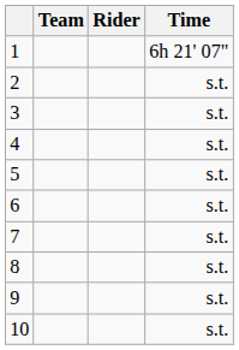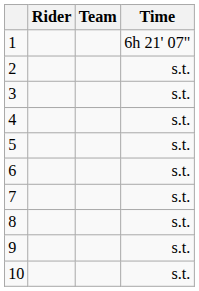 <table class=wikitable>
 <tr>
 <th></th>
+<th>Rider</th>
 <th>Team</th>
-<th>Rider</th>
 <th>Time</th>
 </tr>
 <tr>
 <td>1</td>
 <td></td>
 <td></td>
 <td align=right>6h 21' 07"</td>
 </tr>
 <tr>
 <td>2</td>
 <td></td>
 <td></td>
 <td align=right>s.t.</td>
 </tr>
 <tr>
 <td>3</td>
 <td></td>
 <td></td>
 <td align=right>s.t.</td>
 </tr>
 <tr>
 <td>4</td>
 <td></td>
 <td></td>
 <td align=right>s.t.</td>
 </tr>
 <tr>
 <td>5</td>
 <td></td>
 <td></td>
 <td align=right>s.t.</td>
 </tr>
 <tr>
 <td>6</td>
 <td></td>
 <td></td>
 <td align=right>s.t.</td>
 </tr>
 <tr>
 <td>7</td>
 <td></td>
 <td></td>
 <td align=right>s.t.</td>
 </tr>
 <tr>
 <td>8</td>
 <td></td>
 <td></td>
 <td align=right>s.t.</td>
 </tr>
 <tr>
 <td>9</td>
 <td></td>
 <td></td>
 <td align=right>s.t.</td>
 </tr>
 <tr>
 <td>10</td>
 <td></td>
 <td></td>
 <td align=right>s.t.</td>
 </tr>
 </table>
